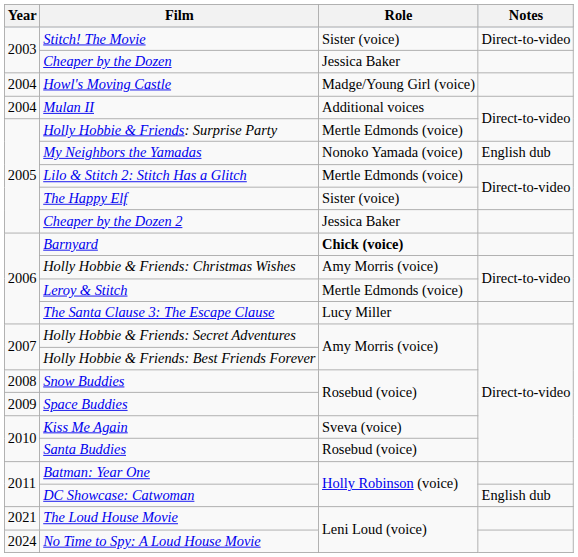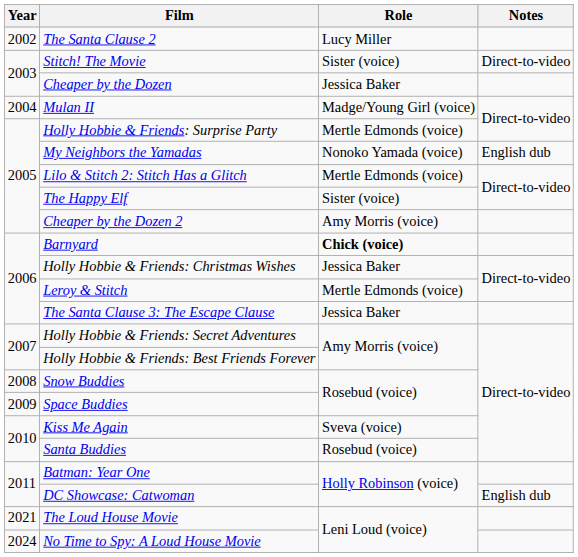 <table class="wikitable">
 <tr style="background:#b0c4de; text-align:center;">
 <th>Year</th>
 <th>Film</th>
 <th>Role</th>
 <th>Notes</th>
+</tr>
+<tr>
+<td>2002</td>
+<td><em><a href='#'>The Santa Clause 2</a></em></td>
+<td>Lucy Miller</td>
+<td></td>
 </tr>
 <tr>
 <td rowspan=2>2003</td>
 <td><em><a href='#'>Stitch! The Movie</a></em></td>
 <td>Sister (voice)</td>
 <td>Direct-to-video</td>
 </tr>
 <tr>
 <td><em><a href='#'>Cheaper by the Dozen</a></em></td>
 <td>Jessica Baker</td>
 <td></td>
 </tr>
 <tr>
 <td>2004</td>
-<td><em><a href='#'>Howl's Moving Castle</a></em></td>
+<td><em><a href='#'>Mulan II</a></em></td>
 <td>Madge/Young Girl (voice)</td>
-<td></td>
-</tr>
-<tr>
-<td>2004</td>
-<td><em><a href='#'>Mulan II</a></em></td>
-<td>Additional voices</td>
 <td rowspan="2">Direct-to-video</td>
 </tr>
 <tr>
 <td rowspan=5>2005</td>
 <td><em><a href='#'>Holly Hobbie & Friends</a>: Surprise Party</em></td>
 <td>Mertle Edmonds (voice)</td>
 </tr>
 <tr>
 <td><em><a href='#'>My Neighbors the Yamadas</a></em></td>
 <td>Nonoko Yamada (voice)</td>
 <td>English dub</td>
 </tr>
 <tr>
 <td><em><a href='#'>Lilo & Stitch 2: Stitch Has a Glitch</a></em></td>
 <td>Mertle Edmonds (voice)</td>
 <td rowspan="2">Direct-to-video</td>
 </tr>
 <tr>
 <td><em><a href='#'>The Happy Elf</a></em></td>
 <td>Sister (voice)</td>
 </tr>
 <tr>
 <td><em><a href='#'>Cheaper by the Dozen 2</a></em></td>
-<td>Jessica Baker</td>
+<td>Amy Morris (voice)</td>
 <td></td>
 </tr>
 <tr>
 <td rowspan=4>2006</td>
 <td><em><a href='#'>Barnyard</a></em></td>
 <td><strong>Chick (voice)</strong></td>
 <td></td>
 </tr>
 <tr>
 <td><em>Holly Hobbie & Friends: Christmas Wishes</em></td>
-<td>Amy Morris (voice)</td>
+<td>Jessica Baker</td>
 <td rowspan="2">Direct-to-video</td>
 </tr>
 <tr>
 <td><em><a href='#'>Leroy & Stitch</a></em></td>
 <td>Mertle Edmonds (voice)</td>
 </tr>
 <tr>
 <td><em><a href='#'>The Santa Clause 3: The Escape Clause</a></em></td>
-<td>Lucy Miller</td>
+<td>Jessica Baker</td>
 <td></td>
 </tr>
 <tr>
 <td rowspan=2>2007</td>
 <td><em>Holly Hobbie & Friends: Secret Adventures</em></td>
 <td rowspan=2>Amy Morris (voice)</td>
 <td rowspan="6">Direct-to-video</td>
 </tr>
 <tr>
 <td><em>Holly Hobbie & Friends: Best Friends Forever</em></td>
 </tr>
 <tr>
 <td>2008</td>
 <td><em><a href='#'>Snow Buddies</a></em></td>
 <td rowspan=2>Rosebud (voice)</td>
 </tr>
 <tr>
 <td>2009</td>
 <td><em><a href='#'>Space Buddies</a></em></td>
 </tr>
 <tr>
 <td rowspan=2>2010</td>
 <td><em><a href='#'>Kiss Me Again</a></em></td>
 <td>Sveva (voice)</td>
 </tr>
 <tr>
 <td><em><a href='#'>Santa Buddies</a></em></td>
 <td>Rosebud (voice)</td>
 </tr>
 <tr>
 <td rowspan=2>2011</td>
 <td><em><a href='#'>Batman: Year One</a></em></td>
 <td rowspan=2><a href='#'>Holly Robinson</a> (voice)</td>
 <td></td>
 </tr>
 <tr>
 <td><em><a href='#'>DC Showcase: Catwoman</a></em></td>
 <td>English dub</td>
 </tr>
 <tr>
 <td>2021</td>
 <td><em><a href='#'>The Loud House Movie</a></em></td>
 <td Rowspan="2">Leni Loud (voice)</td>
 <td></td>
 </tr>
 <tr>
 <td>2024</td>
 <td><em><a href='#'>No Time to Spy: A Loud House Movie</a></em></td>
 <td></td>
 </tr>
 </table>
